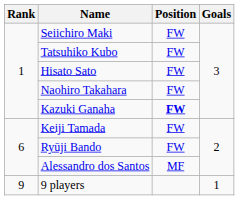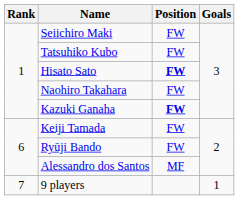 <table class="wikitable" style="text-align: center;">
 <tr>
 <th>Rank</th>
 <th>Name</th>
 <th>Position</th>
 <th>Goals</th>
 </tr>
 <tr>
 <td rowspan="5">1</td>
 <td align="left"><a href='#'>Seiichiro Maki</a></td>
 <td><a href='#'>FW</a></td>
 <td rowspan="5">3</td>
 </tr>
 <tr>
 <td align="left"><a href='#'>Tatsuhiko Kubo</a></td>
 <td><a href='#'>FW</a></td>
 </tr>
 <tr>
 <td align="left"><a href='#'>Hisato Sato</a></td>
-<td><a href='#'>FW</a></td>
+<td><strong><a href='#'>FW</a></strong></td>
 </tr>
 <tr>
 <td align="left"><a href='#'>Naohiro Takahara</a></td>
 <td><a href='#'>FW</a></td>
 </tr>
 <tr>
 <td align="left"><a href='#'>Kazuki Ganaha</a></td>
 <td><strong><a href='#'>FW</a></strong></td>
 </tr>
 <tr>
 <td rowspan="3">6</td>
 <td align="left"><a href='#'>Keiji Tamada</a></td>
 <td><a href='#'>FW</a></td>
 <td rowspan="3">2</td>
 </tr>
 <tr>
 <td align="left"><a href='#'>Ryūji Bando</a></td>
 <td><a href='#'>FW</a></td>
 </tr>
 <tr>
 <td align="left"><a href='#'>Alessandro dos Santos</a></td>
 <td><a href='#'>MF</a></td>
 </tr>
 <tr>
-<td>9</td>
+<td>7</td>
 <td align="left">9 players</td>
 <td></td>
 <td>1</td>
 </tr>
 </table>
